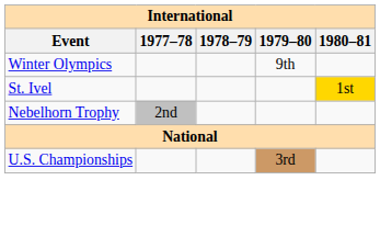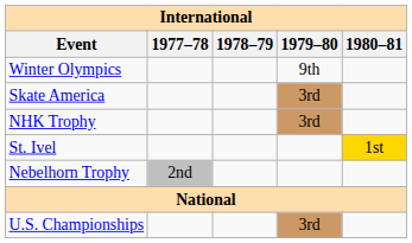 <table class="wikitable" style="text-align:center">
 <tr>
 <th style="background-color: #ffdead; " colspan=5 align=center>International</th>
 </tr>
 <tr>
 <th>Event</th>
 <th>1977–78</th>
 <th>1978–79</th>
 <th>1979–80</th>
 <th>1980–81</th>
 </tr>
 <tr>
 <td align=left><a href='#'>Winter Olympics</a></td>
 <td></td>
 <td></td>
 <td>9th</td>
+<td></td>
+</tr>
+<tr>
+<td align=left><a href='#'>Skate America</a></td>
+<td></td>
+<td></td>
+<td bgcolor=cc9966>3rd</td>
+<td></td>
+</tr>
+<tr>
+<td align=left><a href='#'>NHK Trophy</a></td>
+<td></td>
+<td></td>
+<td bgcolor=cc9966>3rd</td>
 <td></td>
 </tr>
 <tr>
 <td align=left><a href='#'>St. Ivel</a></td>
 <td></td>
 <td></td>
 <td></td>
 <td bgcolor=gold>1st</td>
 </tr>
 <tr>
 <td align=left><a href='#'>Nebelhorn Trophy</a></td>
 <td bgcolor=silver>2nd</td>
 <td></td>
 <td></td>
 </tr>
 <tr>
 <th style="background-color: #ffdead; " colspan=5 align=center>National</th>
 </tr>
 <tr>
 <td align=left><a href='#'>U.S. Championships</a></td>
 <td></td>
 <td></td>
 <td bgcolor=cc9966>3rd</td>
 <td></td>
 </tr>
 </table>
